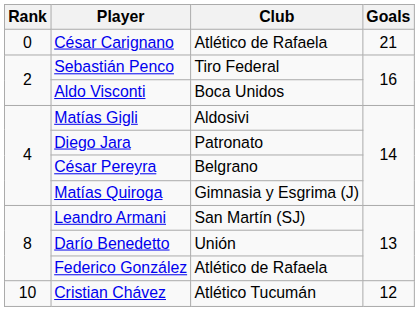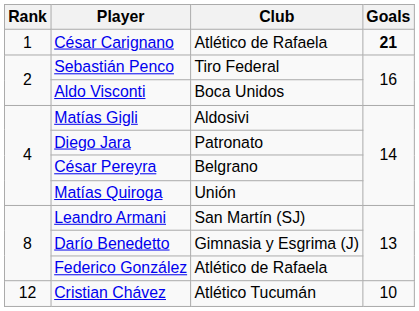 <table class="wikitable" style="text-align:center">
 <tr>
 <th>Rank</th>
 <th>Player</th>
 <th>Club</th>
 <th>Goals</th>
 </tr>
 <tr>
-<td>0</td>
+<td>1</td>
 <td align="left"> <a href='#'>César Carignano</a></td>
 <td align="left">Atlético de Rafaela</td>
-<td>21</td>
+<td><strong>21</strong></td>
 </tr>
 <tr>
 <td rowspan="2">2</td>
 <td align="left"> <a href='#'>Sebastián Penco</a></td>
 <td align="left">Tiro Federal</td>
 <td rowspan="2">16</td>
 </tr>
 <tr>
 <td align="left"> <a href='#'>Aldo Visconti</a></td>
 <td align="left">Boca Unidos</td>
 </tr>
 <tr>
 <td rowspan="4">4</td>
 <td align="left"> <a href='#'>Matías Gigli</a></td>
 <td align="left">Aldosivi</td>
 <td rowspan="4">14</td>
 </tr>
 <tr>
 <td align="left"> <a href='#'>Diego Jara</a></td>
 <td align="left">Patronato</td>
 </tr>
 <tr>
 <td align="left"> <a href='#'>César Pereyra</a></td>
 <td align="left">Belgrano</td>
 </tr>
 <tr>
 <td align="left"> <a href='#'>Matías Quiroga</a></td>
-<td align="left">Gimnasia y Esgrima (J)</td>
+<td align="left">Unión</td>
 </tr>
 <tr>
 <td rowspan="3">8</td>
 <td align="left"> <a href='#'>Leandro Armani</a></td>
 <td align="left">San Martín (SJ)</td>
 <td rowspan="3">13</td>
 </tr>
 <tr>
 <td align="left"> <a href='#'>Darío Benedetto</a></td>
-<td align="left">Unión</td>
+<td align="left">Gimnasia y Esgrima (J)</td>
 </tr>
 <tr>
 <td align="left"> <a href='#'>Federico González</a></td>
 <td align="left">Atlético de Rafaela</td>
 </tr>
 <tr>
-<td>10</td>
+<td>12</td>
 <td align="left"> <a href='#'>Cristian Chávez</a></td>
 <td align="left">Atlético Tucumán</td>
-<td>12</td>
+<td>10</td>
 </tr>
 </table>
